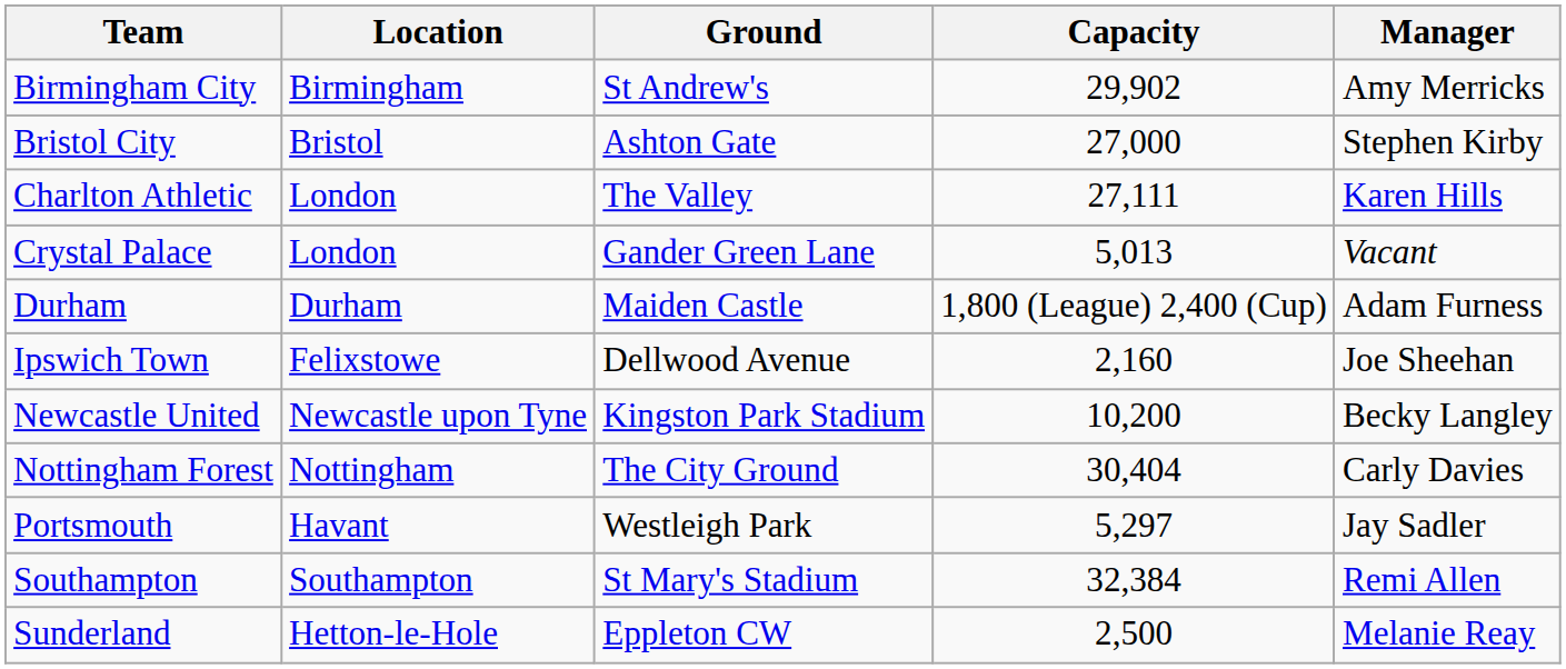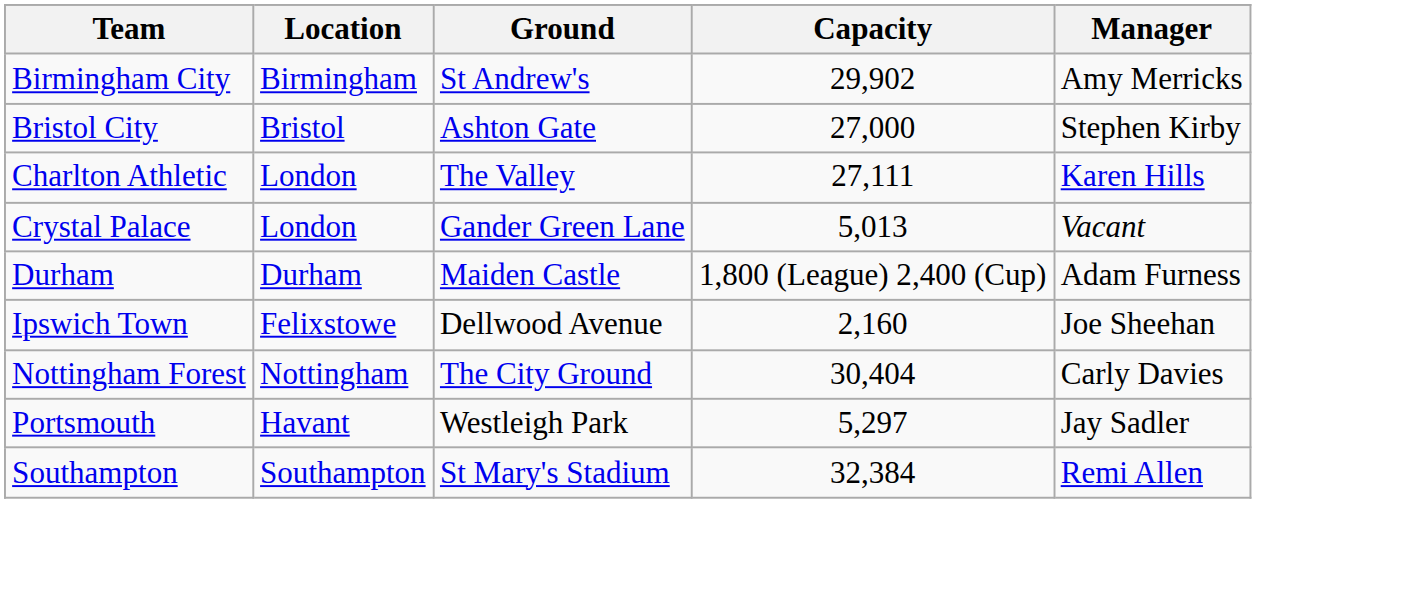 <table class="wikitable sortable">
 <tr>
 <th>Team</th>
 <th>Location</th>
 <th>Ground</th>
 <th>Capacity</th>
 <th>Manager</th>
 </tr>
 <tr>
 <td><a href='#'>Birmingham City</a></td>
 <td><a href='#'>Birmingham</a> </td>
 <td><a href='#'>St Andrew's</a></td>
 <td style="text-align:center">29,902</td>
 <td> Amy Merricks</td>
 </tr>
 <tr>
 <td><a href='#'>Bristol City</a></td>
 <td><a href='#'>Bristol</a> </td>
 <td><a href='#'>Ashton Gate</a></td>
 <td style="text-align:center">27,000</td>
 <td> Stephen Kirby</td>
 </tr>
 <tr>
 <td><a href='#'>Charlton Athletic</a></td>
 <td><a href='#'>London</a> </td>
 <td><a href='#'> The Valley</a></td>
 <td style="text-align:center">27,111</td>
 <td> <a href='#'>Karen Hills</a></td>
 </tr>
 <tr>
 <td><a href='#'>Crystal Palace</a></td>
 <td><a href='#'>London</a> </td>
 <td><a href='#'>Gander Green Lane</a></td>
 <td style="text-align:center">5,013</td>
 <td><em>Vacant</em></td>
 </tr>
 <tr>
 <td><a href='#'>Durham</a></td>
 <td><a href='#'>Durham</a></td>
 <td><a href='#'>Maiden Castle</a></td>
 <td style="text-align:center">1,800 (League) 2,400 (Cup)</td>
 <td> Adam Furness</td>
 </tr>
 <tr>
 <td><a href='#'>Ipswich Town</a></td>
 <td><a href='#'>Felixstowe</a></td>
 <td>Dellwood Avenue</td>
 <td style="text-align:center">2,160</td>
 <td> Joe Sheehan</td>
 </tr>
 <tr>
-<td><a href='#'>Newcastle United</a></td>
-<td><a href='#'>Newcastle upon Tyne</a> </td>
-<td><a href='#'>Kingston Park Stadium</a></td>
-<td style="text-align:center">10,200</td>
-<td> Becky Langley</td>
-</tr>
-<tr>
 <td><a href='#'>Nottingham Forest</a></td>
 <td><a href='#'>Nottingham</a> </td>
 <td><a href='#'>The City Ground</a></td>
 <td style="text-align:center">30,404</td>
 <td> Carly Davies</td>
 </tr>
 <tr>
 <td><a href='#'>Portsmouth</a></td>
 <td><a href='#'>Havant</a></td>
 <td>Westleigh Park</td>
 <td style="text-align:center">5,297</td>
 <td> Jay Sadler</td>
 </tr>
 <tr>
 <td><a href='#'>Southampton</a></td>
 <td><a href='#'>Southampton</a></td>
 <td><a href='#'>St Mary's Stadium</a></td>
 <td style="text-align:center">32,384</td>
 <td> <a href='#'>Remi Allen</a></td>
 </tr>
-<tr>
-<td><a href='#'>Sunderland</a></td>
-<td><a href='#'>Hetton-le-Hole</a></td>
-<td><a href='#'>Eppleton CW</a></td>
-<td style="text-align:center">2,500</td>
-<td> <a href='#'>Melanie Reay</a></td>
-</tr>
 </table>
